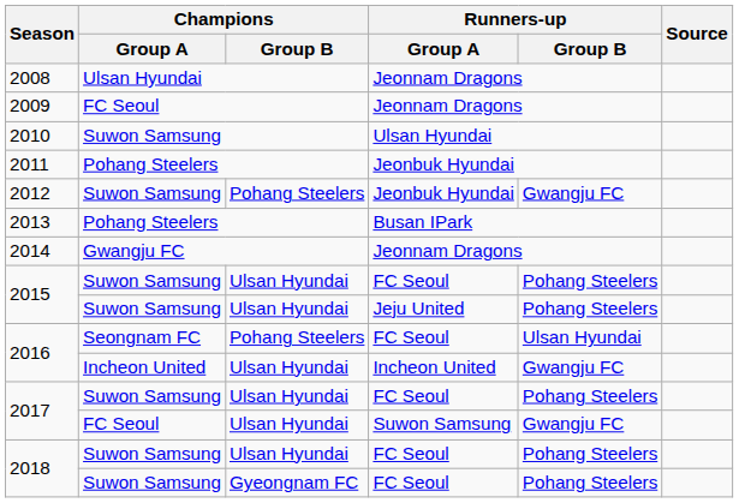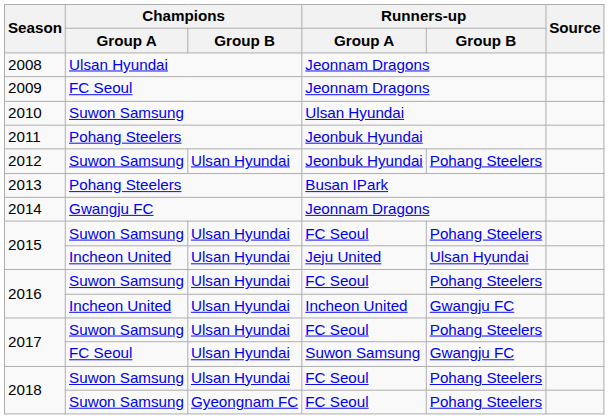 <table class="wikitable defaultcenter">
 <tr>
 <th rowspan="2">Season</th>
 <th colspan="2">Champions</th>
 <th colspan="2">Runners-up</th>
 <th rowspan="2">Source</th>
 </tr>
 <tr>
 <th>Group A</th>
 <th>Group B</th>
 <th>Group A</th>
 <th>Group B</th>
 </tr>
 <tr>
 <td>2008</td>
 <td colspan="2"><a href='#'>Ulsan Hyundai</a></td>
 <td colspan="2"><a href='#'>Jeonnam Dragons</a></td>
 <td></td>
 </tr>
 <tr>
 <td>2009</td>
 <td colspan="2"><a href='#'>FC Seoul</a></td>
 <td colspan="2"><a href='#'>Jeonnam Dragons</a></td>
 <td></td>
 </tr>
 <tr>
 <td>2010</td>
 <td colspan="2"><a href='#'>Suwon Samsung</a></td>
 <td colspan="2"><a href='#'>Ulsan Hyundai</a></td>
 <td></td>
 </tr>
 <tr>
 <td>2011</td>
 <td colspan="2"><a href='#'>Pohang Steelers</a></td>
 <td colspan="2"><a href='#'>Jeonbuk Hyundai</a></td>
 <td></td>
 </tr>
 <tr>
 <td>2012</td>
 <td><a href='#'>Suwon Samsung</a></td>
+<td><a href='#'>Ulsan Hyundai</a></td>
+<td><a href='#'>Jeonbuk Hyundai</a></td>
 <td><a href='#'>Pohang Steelers</a></td>
-<td><a href='#'>Jeonbuk Hyundai</a></td>
-<td><a href='#'>Gwangju FC</a></td>
 <td></td>
 </tr>
 <tr>
 <td>2013</td>
 <td colspan="2"><a href='#'>Pohang Steelers</a></td>
 <td colspan="2"><a href='#'>Busan IPark</a></td>
 <td></td>
 </tr>
 <tr>
 <td>2014</td>
 <td colspan="2"><a href='#'>Gwangju FC</a></td>
 <td colspan="2"><a href='#'>Jeonnam Dragons</a></td>
 <td></td>
 </tr>
 <tr>
 <td rowspan="2">2015</td>
 <td><a href='#'>Suwon Samsung</a></td>
 <td><a href='#'>Ulsan Hyundai</a></td>
 <td><a href='#'>FC Seoul</a></td>
 <td><a href='#'>Pohang Steelers</a></td>
 <td></td>
 </tr>
 <tr>
-<td><a href='#'>Suwon Samsung</a></td>
+<td><a href='#'>Incheon United</a></td>
 <td><a href='#'>Ulsan Hyundai</a></td>
 <td><a href='#'>Jeju United</a></td>
-<td><a href='#'>Pohang Steelers</a></td>
+<td><a href='#'>Ulsan Hyundai</a></td>
 <td></td>
 </tr>
 <tr>
 <td rowspan="2">2016</td>
-<td><a href='#'>Seongnam FC</a></td>
+<td><a href='#'>Suwon Samsung</a></td>
+<td><a href='#'>Ulsan Hyundai</a></td>
+<td><a href='#'>FC Seoul</a></td>
 <td><a href='#'>Pohang Steelers</a></td>
-<td><a href='#'>FC Seoul</a></td>
-<td><a href='#'>Ulsan Hyundai</a></td>
 <td></td>
 </tr>
 <tr>
 <td><a href='#'>Incheon United</a></td>
 <td><a href='#'>Ulsan Hyundai</a></td>
 <td><a href='#'>Incheon United</a></td>
 <td><a href='#'>Gwangju FC</a></td>
 <td></td>
 </tr>
 <tr>
 <td rowspan="2">2017</td>
 <td><a href='#'>Suwon Samsung</a></td>
 <td><a href='#'>Ulsan Hyundai</a></td>
 <td><a href='#'>FC Seoul</a></td>
 <td><a href='#'>Pohang Steelers</a></td>
 <td></td>
 </tr>
 <tr>
 <td><a href='#'>FC Seoul</a></td>
 <td><a href='#'>Ulsan Hyundai</a></td>
 <td><a href='#'>Suwon Samsung</a></td>
 <td><a href='#'>Gwangju FC</a></td>
 <td></td>
 </tr>
 <tr>
 <td rowspan="2">2018</td>
 <td><a href='#'>Suwon Samsung</a></td>
 <td><a href='#'>Ulsan Hyundai</a></td>
 <td><a href='#'>FC Seoul</a></td>
 <td><a href='#'>Pohang Steelers</a></td>
 <td></td>
 </tr>
 <tr>
 <td><a href='#'>Suwon Samsung</a></td>
 <td><a href='#'>Gyeongnam FC</a></td>
 <td><a href='#'>FC Seoul</a></td>
 <td><a href='#'>Pohang Steelers</a></td>
 <td></td>
 </tr>
 </table>
